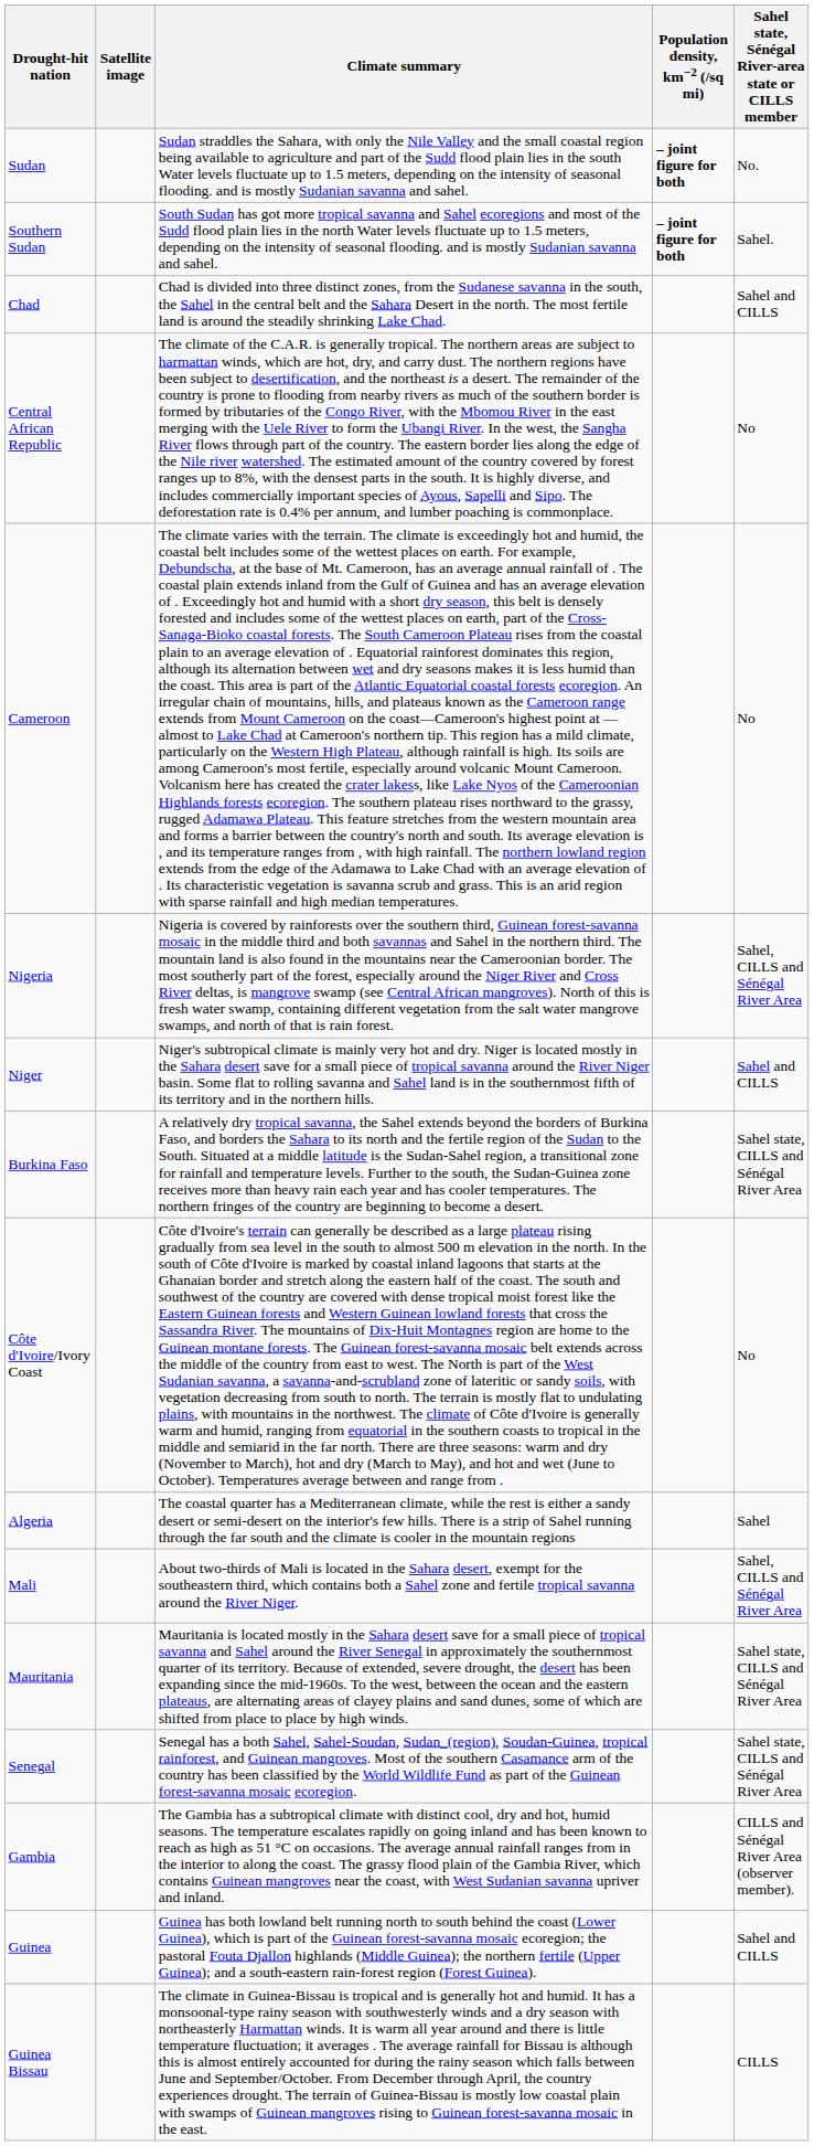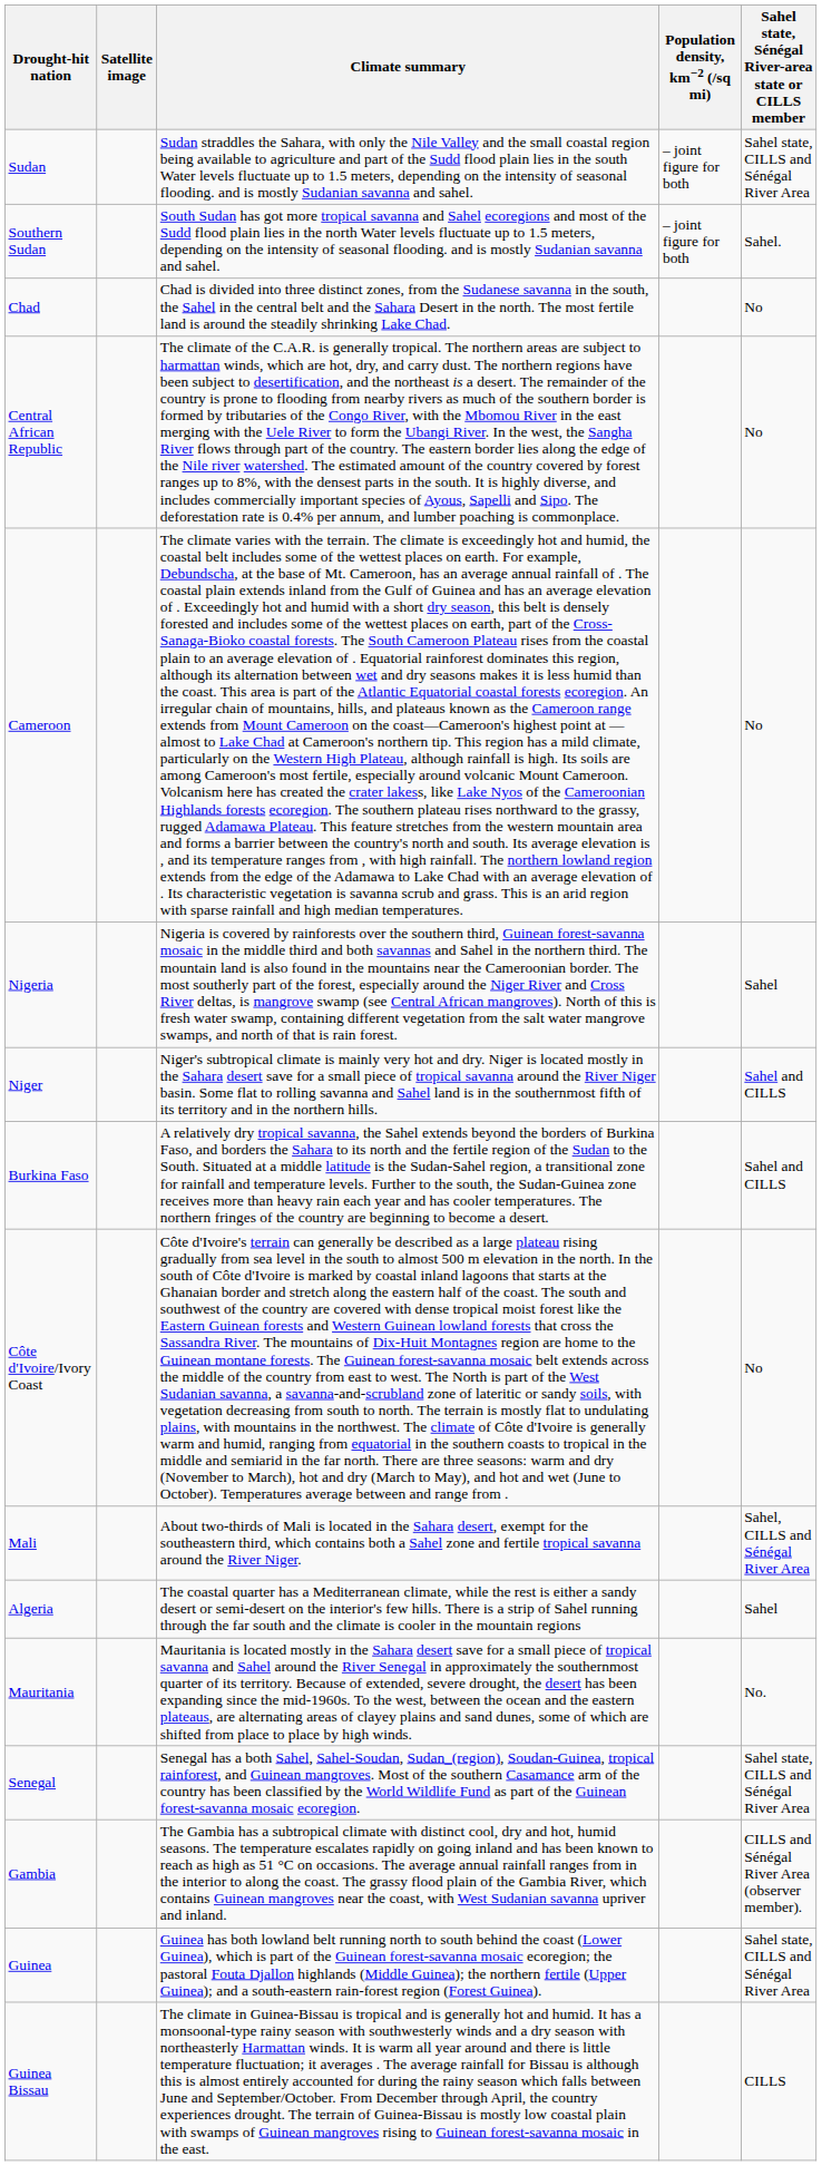 <table class="wikitable sortable">
 <tr>
 <th>Drought-hit nation</th>
 <th>Satellite image</th>
 <th>Climate summary</th>
 <th>Population density, km<sup>−2</sup> (/sq mi)</th>
 <th>Sahel state, Sénégal River-area state or CILLS member</th>
 </tr>
 <tr>
 <td><a href='#'>Sudan</a></td>
 <td></td>
 <td><a href='#'>Sudan</a> straddles the Sahara, with only the <a href='#'>Nile Valley</a> and the small coastal region being available to agriculture and part of the <a href='#'>Sudd</a> flood plain lies in the south Water levels fluctuate up to 1.5 meters, depending on the intensity of seasonal flooding. and is mostly <a href='#'>Sudanian savanna</a> and sahel.</td>
-<td><strong> – joint figure for both</strong></td>
-<td>No.</td>
+<td> – joint figure for both</td>
+<td>Sahel state, CILLS and Sénégal River Area</td>
 </tr>
 <tr>
 <td><a href='#'>Southern Sudan</a></td>
 <td></td>
 <td><a href='#'>South Sudan</a> has got more <a href='#'>tropical savanna</a> and <a href='#'>Sahel</a> <a href='#'>ecoregions</a> and most of the <a href='#'>Sudd</a> flood plain lies in the north Water levels fluctuate up to 1.5 meters, depending on the intensity of seasonal flooding. and is mostly <a href='#'>Sudanian savanna</a> and sahel.</td>
-<td><strong> – joint figure for both</strong></td>
+<td> – joint figure for both</td>
 <td>Sahel.</td>
 </tr>
 <tr>
 <td><a href='#'>Chad</a></td>
 <td></td>
 <td>Chad is divided into three distinct zones, from the <a href='#'>Sudanese savanna</a> in the south, the <a href='#'>Sahel</a> in the central belt and the <a href='#'>Sahara</a> Desert in the north. The most fertile land is around the steadily shrinking <a href='#'>Lake Chad</a>.</td>
 <td></td>
-<td>Sahel and CILLS</td>
+<td>No</td>
 </tr>
 <tr>
 <td><a href='#'>Central African Republic</a></td>
 <td></td>
 <td>The climate of the C.A.R. is generally tropical. The northern areas are subject to <a href='#'>harmattan</a> winds, which are hot, dry, and carry dust. The northern regions have been subject to <a href='#'>desertification</a>, and the northeast <em>is</em> a desert. The remainder of the country is prone to flooding from nearby rivers as much of the southern border is formed by tributaries of the <a href='#'>Congo River</a>, with the <a href='#'>Mbomou River</a> in the east merging with the <a href='#'>Uele River</a> to form the <a href='#'>Ubangi River</a>. In the west, the <a href='#'>Sangha River</a> flows through part of the country. The eastern border lies along the edge of the <a href='#'>Nile river</a> <a href='#'>watershed</a>. The estimated amount of the country covered by forest ranges up to 8%, with the densest parts in the south. It is highly diverse, and includes commercially important species of <a href='#'>Ayous</a>, <a href='#'>Sapelli</a> and <a href='#'>Sipo</a>. The deforestation rate is 0.4% per annum, and lumber poaching is commonplace.</td>
 <td></td>
 <td>No</td>
 </tr>
 <tr>
 <td><a href='#'>Cameroon</a></td>
 <td></td>
 <td>The climate varies with the terrain. The climate is exceedingly hot and humid, the coastal belt includes some of the wettest places on earth. For example, <a href='#'>Debundscha</a>, at the base of Mt. Cameroon, has an average annual rainfall of . The coastal plain extends  inland from the Gulf of Guinea and has an average elevation of . Exceedingly hot and humid with a short <a href='#'>dry season</a>, this belt is densely forested and includes some of the wettest places on earth, part of the <a href='#'>Cross-Sanaga-Bioko coastal forests</a>. The <a href='#'>South Cameroon Plateau</a> rises from the coastal plain to an average elevation of . Equatorial rainforest dominates this region, although its alternation between <a href='#'>wet</a> and dry seasons makes it is less humid than the coast. This area is part of the <a href='#'>Atlantic Equatorial coastal forests</a> <a href='#'>ecoregion</a>. An irregular chain of mountains, hills, and plateaus known as the <a href='#'>Cameroon range</a> extends from <a href='#'>Mount Cameroon</a> on the coast—Cameroon's highest point at —almost to <a href='#'>Lake Chad</a> at Cameroon's northern tip. This region has a mild climate, particularly on the <a href='#'>Western High Plateau</a>, although rainfall is high. Its soils are among Cameroon's most fertile, especially around volcanic Mount Cameroon. Volcanism here has created the <a href='#'>crater lakes</a>s, like <a href='#'>Lake Nyos</a> of the <a href='#'>Cameroonian Highlands forests</a> <a href='#'>ecoregion</a>. The southern plateau rises northward to the grassy, rugged <a href='#'>Adamawa Plateau</a>. This feature stretches from the western mountain area and forms a barrier between the country's north and south. Its average elevation is , and its temperature ranges from , with high rainfall. The <a href='#'>northern lowland region</a> extends from the edge of the Adamawa to Lake Chad with an average elevation of . Its characteristic vegetation is savanna scrub and grass. This is an arid region with sparse rainfall and high median temperatures.</td>
 <td></td>
 <td>No</td>
 </tr>
 <tr>
 <td><a href='#'>Nigeria</a></td>
 <td></td>
 <td>Nigeria is covered by rainforests over the southern third, <a href='#'>Guinean forest-savanna mosaic</a> in the middle third and both <a href='#'>savannas</a> and Sahel in the northern third. The mountain land is also found in the mountains near the Cameroonian border. The most southerly part of the forest, especially around the <a href='#'>Niger River</a> and <a href='#'>Cross River</a> deltas, is <a href='#'>mangrove</a> swamp (see <a href='#'>Central African mangroves</a>). North of this is fresh water swamp, containing different vegetation from the salt water mangrove swamps, and north of that is rain forest.</td>
 <td></td>
-<td>Sahel, CILLS and <a href='#'>Sénégal River Area</a></td>
+<td>Sahel</td>
 </tr>
 <tr>
 <td><a href='#'>Niger</a></td>
 <td></td>
 <td>Niger's subtropical climate is mainly very hot and dry. Niger is located mostly in the <a href='#'>Sahara</a> <a href='#'>desert</a> save for a small piece of <a href='#'>tropical savanna</a> around the <a href='#'>River Niger</a> basin. Some flat to rolling savanna and <a href='#'>Sahel</a> land is in the southernmost fifth of its territory and in the northern hills.</td>
 <td></td>
 <td><a href='#'>Sahel</a> and CILLS</td>
 </tr>
 <tr>
 <td><a href='#'>Burkina Faso</a></td>
 <td></td>
 <td>A relatively dry <a href='#'>tropical savanna</a>, the Sahel extends beyond the borders of Burkina Faso, and borders the <a href='#'>Sahara</a> to its north and the fertile region of the <a href='#'>Sudan</a> to the South. Situated at a middle <a href='#'>latitude</a> is the Sudan-Sahel region, a transitional zone for rainfall and temperature levels. Further to the south, the Sudan-Guinea zone receives more than heavy rain each year and has cooler temperatures. The northern fringes of the country are beginning to become a desert.</td>
 <td></td>
-<td>Sahel state, CILLS and Sénégal River Area</td>
+<td>Sahel and CILLS</td>
 </tr>
 <tr>
 <td><a href='#'>Côte d'Ivoire</a>/Ivory Coast</td>
 <td></td>
 <td>Côte d'Ivoire's <a href='#'>terrain</a> can generally be described as a large <a href='#'>plateau</a> rising gradually from sea level in the south to almost 500 m elevation in the north. In the south of Côte d'Ivoire is marked by coastal inland lagoons that starts at the Ghanaian border and stretch  along the eastern half of the coast. The south and southwest of the country are covered with dense tropical moist forest like the <a href='#'>Eastern Guinean forests</a> and <a href='#'>Western Guinean lowland forests</a> that cross the <a href='#'>Sassandra River</a>. The mountains of <a href='#'>Dix-Huit Montagnes</a> region are home to the <a href='#'>Guinean montane forests</a>. The <a href='#'>Guinean forest-savanna mosaic</a> belt extends across the middle of the country from east to west. The North is part of the <a href='#'>West Sudanian savanna</a>, a <a href='#'>savanna</a>-and-<a href='#'>scrubland</a> zone of lateritic or sandy <a href='#'>soils</a>, with vegetation decreasing from south to north. The terrain is mostly flat to undulating <a href='#'>plains</a>, with mountains in the northwest. The <a href='#'>climate</a> of Côte d'Ivoire is generally warm and humid, ranging from <a href='#'>equatorial</a> in the southern coasts to tropical in the middle and semiarid in the far north. There are three seasons: warm and dry (November to March), hot and dry (March to May), and hot and wet (June to October). Temperatures average between  and range from .</td>
 <td></td>
 <td>No</td>
 </tr>
 <tr>
+<td><a href='#'>Mali</a></td>
+<td></td>
+<td>About two-thirds of Mali is located in the <a href='#'>Sahara</a> <a href='#'>desert</a>, exempt for the southeastern third, which contains both a <a href='#'>Sahel</a> zone and fertile <a href='#'>tropical savanna</a> around the <a href='#'>River Niger</a>.</td>
+<td></td>
+<td>Sahel, CILLS and <a href='#'>Sénégal River Area</a></td>
+</tr>
+<tr>
 <td><a href='#'>Algeria</a></td>
 <td></td>
 <td>The coastal quarter has a Mediterranean climate, while the rest is either a sandy desert or semi-desert on the interior's few hills. There is a strip of Sahel running through the far south and the climate is cooler in the mountain regions</td>
 <td></td>
 <td>Sahel</td>
 </tr>
 <tr>
-<td><a href='#'>Mali</a></td>
-<td></td>
-<td>About two-thirds of Mali is located in the <a href='#'>Sahara</a> <a href='#'>desert</a>, exempt for the southeastern third, which contains both a <a href='#'>Sahel</a> zone and fertile <a href='#'>tropical savanna</a> around the <a href='#'>River Niger</a>.</td>
-<td></td>
-<td>Sahel, CILLS and <a href='#'>Sénégal River Area</a></td>
-</tr>
-<tr>
 <td><a href='#'>Mauritania</a></td>
 <td></td>
 <td>Mauritania is located mostly in the <a href='#'>Sahara</a> <a href='#'>desert</a> save for a small piece of <a href='#'>tropical savanna</a> and <a href='#'>Sahel</a> around the <a href='#'>River Senegal</a> in approximately the southernmost quarter of its territory. Because of extended, severe drought, the <a href='#'>desert</a> has been expanding since the mid-1960s. To the west, between the ocean and the eastern <a href='#'>plateaus</a>, are alternating areas of clayey plains and sand dunes, some of which are shifted from place to place by high winds.</td>
 <td></td>
-<td>Sahel state, CILLS and Sénégal River Area</td>
+<td>No.</td>
 </tr>
 <tr>
 <td><a href='#'>Senegal</a></td>
 <td></td>
 <td>Senegal has a both <a href='#'>Sahel</a>, <a href='#'>Sahel-Soudan</a>, <a href='#'>Sudan_(region)</a>, <a href='#'>Soudan-Guinea</a>, <a href='#'>tropical rainforest</a>, and <a href='#'>Guinean mangroves</a>. Most of the southern <a href='#'>Casamance</a> arm of the country has been classified by the <a href='#'>World Wildlife Fund</a> as part of the <a href='#'>Guinean forest-savanna mosaic</a> <a href='#'>ecoregion</a>.</td>
 <td></td>
 <td>Sahel state, CILLS and Sénégal River Area</td>
 </tr>
 <tr>
 <td><a href='#'>Gambia</a></td>
 <td></td>
 <td>The Gambia has a subtropical climate with distinct cool, dry and hot, humid seasons. The temperature escalates rapidly on going inland and has been known to reach as high as 51 °C on occasions. The average annual rainfall ranges from  in the interior to  along the coast. The grassy flood plain of the Gambia River, which contains <a href='#'>Guinean mangroves</a> near the coast, with <a href='#'>West Sudanian savanna</a> upriver and inland.</td>
 <td></td>
 <td>CILLS and Sénégal River Area (observer member).</td>
 </tr>
 <tr>
 <td><a href='#'>Guinea</a></td>
 <td></td>
 <td><a href='#'>Guinea</a> has both lowland belt running north to south behind the coast (<a href='#'>Lower Guinea</a>), which is part of the <a href='#'>Guinean forest-savanna mosaic</a> ecoregion; the pastoral <a href='#'>Fouta Djallon</a> highlands (<a href='#'>Middle Guinea</a>); the northern <a href='#'>fertile</a> (<a href='#'>Upper Guinea</a>); and a south-eastern rain-forest region (<a href='#'>Forest Guinea</a>).</td>
 <td></td>
-<td>Sahel and CILLS</td>
+<td>Sahel state, CILLS and Sénégal River Area</td>
 </tr>
 <tr>
 <td><a href='#'>Guinea Bissau</a></td>
 <td></td>
 <td>The climate in Guinea-Bissau is tropical and is generally hot and humid. It has a monsoonal-type rainy season with southwesterly winds and a dry season with northeasterly <a href='#'>Harmattan</a> winds. It is warm all year around and there is little temperature fluctuation; it averages . The average rainfall for Bissau is  although this is almost entirely accounted for during the rainy season which falls between June and September/October. From December through April, the country experiences drought. The terrain of Guinea-Bissau is mostly low coastal plain with swamps of <a href='#'>Guinean mangroves</a> rising to <a href='#'>Guinean forest-savanna mosaic</a> in the east.</td>
 <td></td>
 <td>CILLS</td>
 </tr>
 </table>
